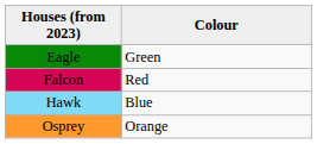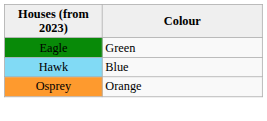 <table class="wikitable">
 <tr>
 <th style="background:#efefef;" width="120" !>Houses (from 2023)</th>
 <th style="background:#efefef;" width="200" !>Colour</th>
 </tr>
 <tr>
 <td style="text-align:center; background:#088A08;">Eagle</td>
 <td>Green</td>
 </tr>
 <tr>
-<td style="text-align:center; background:#d40555;">Falcon</td>
-<td>Red</td>
-</tr>
-<tr>
 <td style="text-align:center; background:#81DAF5;">Hawk</td>
 <td>Blue</td>
 </tr>
 <tr>
 <td style="text-align:center; background:#FE9A2E;">Osprey</td>
 <td>Orange</td>
 </tr>
 </table>
